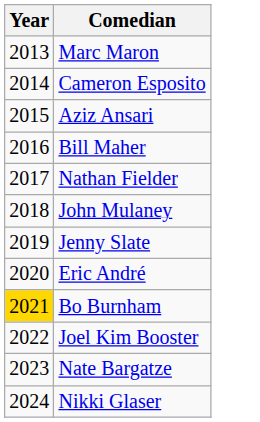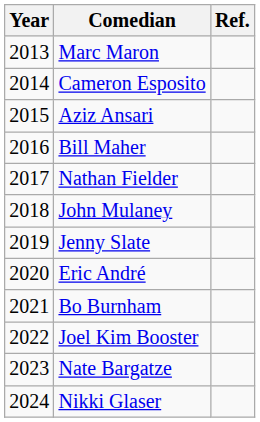 <table class="wikitable sortable">
 <tr>
 <th bgcolor="#efefef">Year</th>
 <th bgcolor="#efefef" class=unsortable>Comedian</th>
+<th bgcolor="#efefef" class=unsortable>Ref.</th>
 </tr>
 <tr>
 <td>2013</td>
 <td><a href='#'>Marc Maron</a></td>
+<td align="center"></td>
 </tr>
 <tr>
 <td>2014</td>
 <td><a href='#'>Cameron Esposito</a></td>
+<td align="center"></td>
 </tr>
 <tr>
 <td>2015</td>
 <td><a href='#'>Aziz Ansari</a></td>
+<td align="center"></td>
 </tr>
 <tr>
 <td>2016</td>
 <td><a href='#'>Bill Maher</a></td>
+<td align="center"></td>
 </tr>
 <tr>
 <td>2017</td>
 <td><a href='#'>Nathan Fielder</a></td>
+<td align="center"></td>
 </tr>
 <tr>
 <td>2018</td>
 <td><a href='#'>John Mulaney</a></td>
+<td align="center"></td>
 </tr>
 <tr>
 <td>2019</td>
 <td><a href='#'>Jenny Slate</a></td>
+<td align="center"></td>
 </tr>
 <tr>
 <td>2020</td>
 <td><a href='#'>Eric André</a></td>
+<td align="center"></td>
 </tr>
 <tr>
-<td style="background: gold;">2021</td>
+<td>2021</td>
 <td><a href='#'>Bo Burnham</a></td>
+<td align="center"></td>
 </tr>
 <tr>
 <td>2022</td>
 <td><a href='#'>Joel Kim Booster</a></td>
+<td></td>
 </tr>
 <tr>
 <td>2023</td>
 <td><a href='#'>Nate Bargatze</a></td>
+<td></td>
 </tr>
 <tr>
 <td>2024</td>
 <td><a href='#'>Nikki Glaser</a></td>
+<td></td>
 </tr>
 </table>
